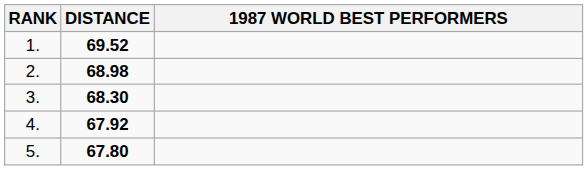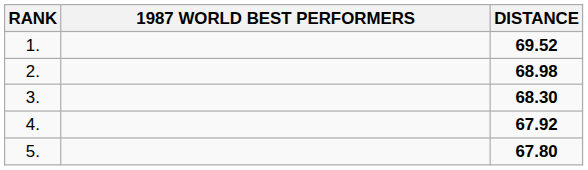 <table class="wikitable" style="border-collapse: collapse; font-size: 90%;">
 <tr>
 <th>RANK</th>
+<th align="center" style="width: 25em">1987 WORLD BEST PERFORMERS</th>
 <th align="center" style="width: 5em">DISTANCE</th>
-<th align="center" style="width: 25em">1987 WORLD BEST PERFORMERS</th>
 </tr>
 <tr>
 <td align="center">1.</td>
+<td></td>
 <td align="center"><strong>69.52</strong></td>
-<td></td>
 </tr>
 <tr>
 <td align="center">2.</td>
+<td></td>
 <td align="center"><strong>68.98</strong></td>
-<td></td>
 </tr>
 <tr>
 <td align="center">3.</td>
+<td></td>
 <td align="center"><strong>68.30</strong></td>
-<td></td>
 </tr>
 <tr>
 <td align="center">4.</td>
+<td></td>
 <td align="center"><strong>67.92</strong></td>
-<td></td>
 </tr>
 <tr>
 <td align="center">5.</td>
+<td></td>
 <td align="center"><strong>67.80</strong></td>
-<td></td>
 </tr>
 </table>
